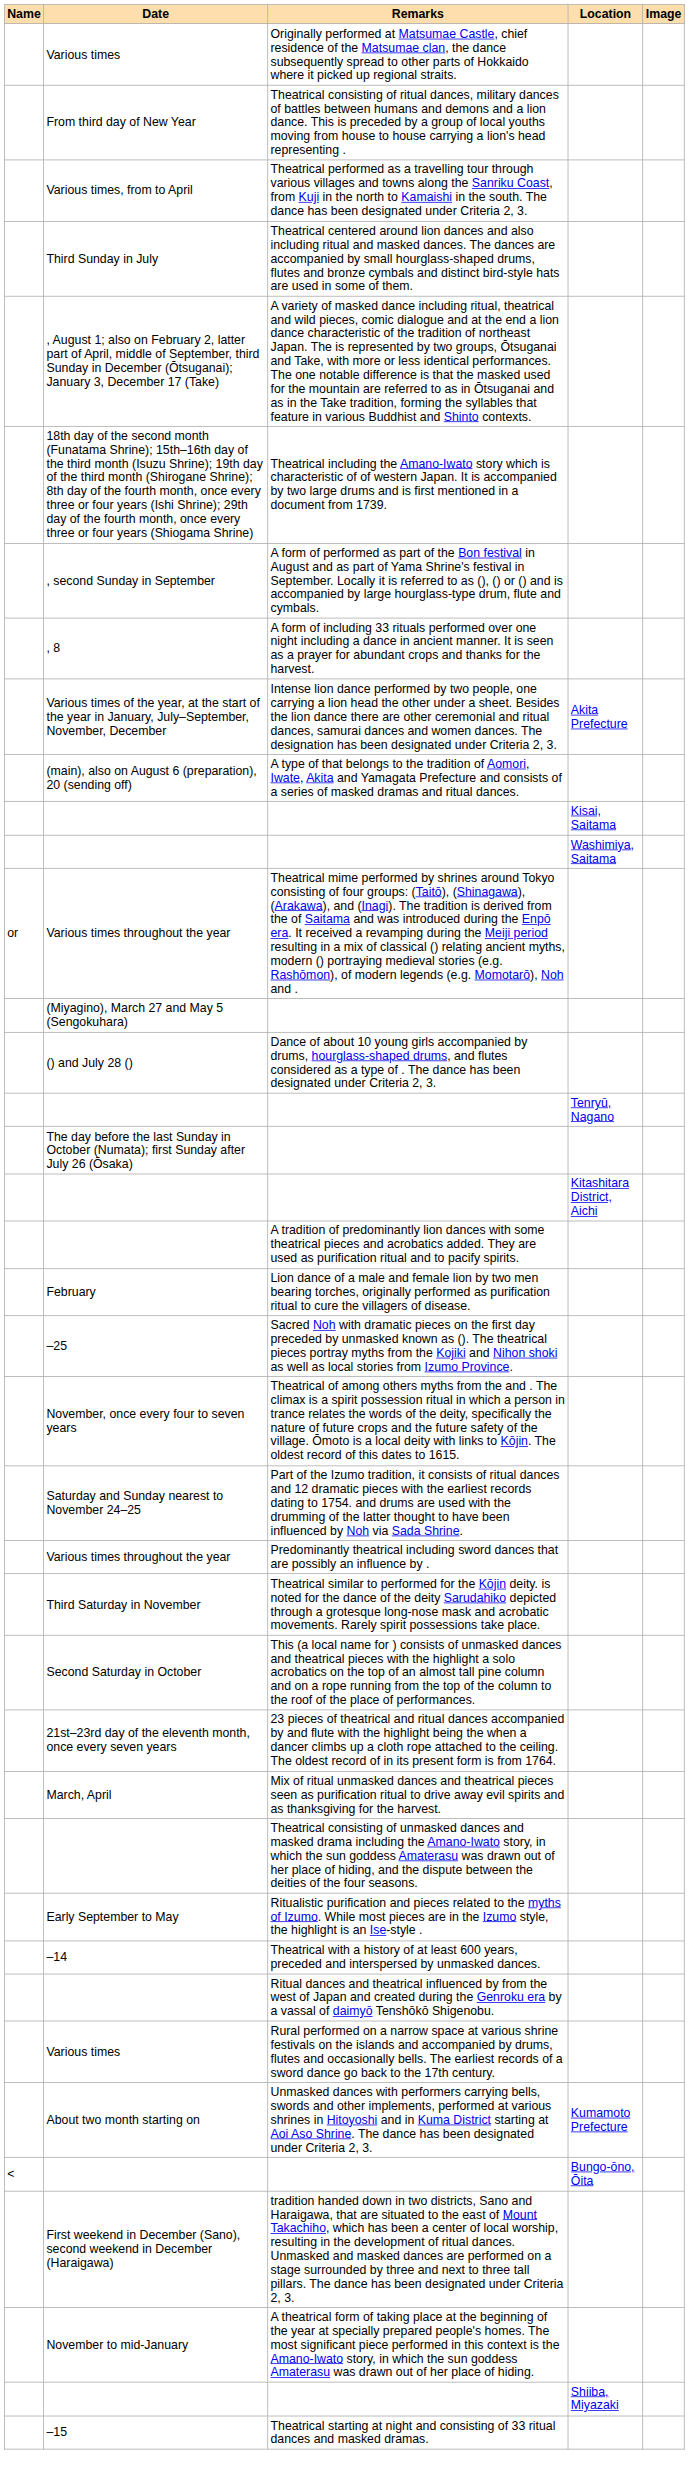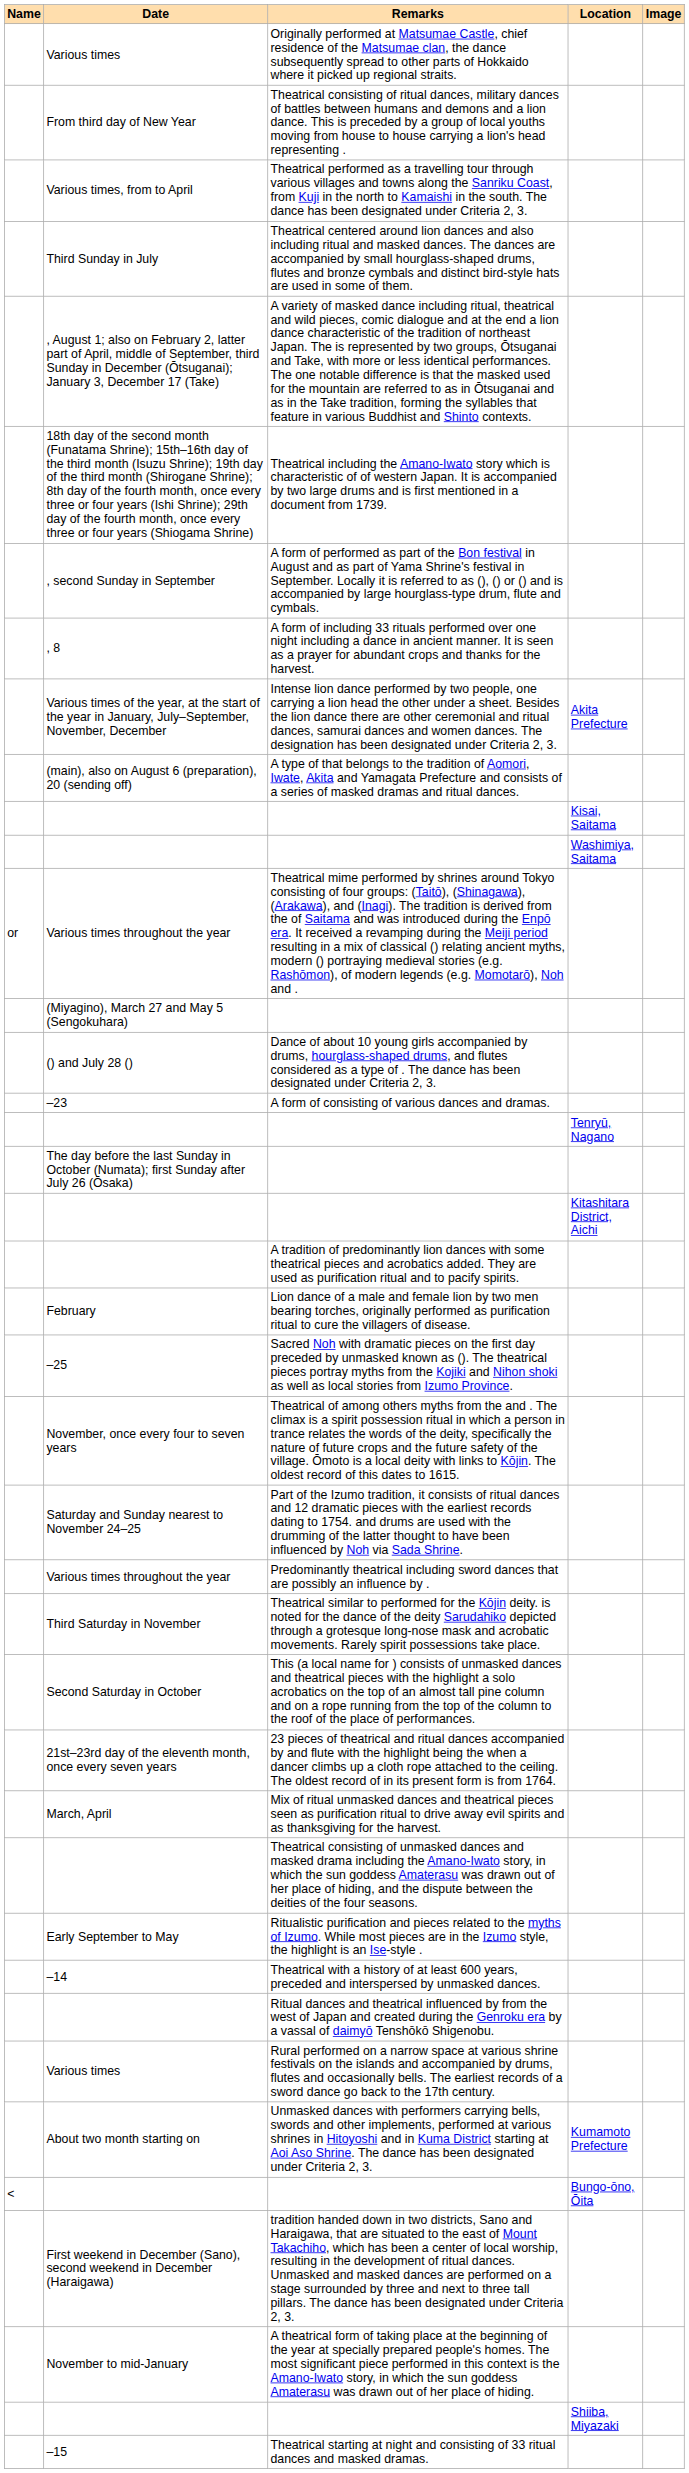 <table class="wikitable sortable" width="100%" style="background:#ffffff;">
 <tr>
 <th align="left" style="background:#ffdead;">Name</th>
 <th align="left" style="background:#ffdead;">Date</th>
 <th align="left" style="background:#ffdead;">Remarks</th>
 <th style="background:#ffdead;">Location</th>
 <th align="left" style="background:#ffdead;" class="unsortable">Image</th>
 </tr>
 <tr>
 <td></td>
 <td> Various times</td>
 <td>Originally performed at <a href='#'>Matsumae Castle</a>, chief residence of the <a href='#'>Matsumae clan</a>, the dance subsequently spread to other parts of Hokkaido where it picked up regional straits.</td>
 <td></td>
 <td></td>
 </tr>
 <tr>
 <td></td>
 <td>From third day of New Year</td>
 <td>Theatrical  consisting of ritual dances, military dances of battles between humans and demons and a lion dance. This is preceded by a group of local youths moving from house to house carrying a lion's head representing .</td>
 <td></td>
 <td></td>
 </tr>
 <tr>
 <td></td>
 <td>Various times, from  to April</td>
 <td>Theatrical  performed as a travelling tour through various villages and towns along the <a href='#'>Sanriku Coast</a>, from <a href='#'>Kuji</a> in the north to <a href='#'>Kamaishi</a> in the south. The dance has been designated under Criteria 2, 3.</td>
 <td></td>
 <td></td>
 </tr>
 <tr>
 <td></td>
 <td>Third Sunday in July</td>
 <td>Theatrical  centered around  lion dances and also including ritual and masked dances. The dances are accompanied by small hourglass-shaped drums, flutes and bronze cymbals and distinct bird-style hats are used in some of them.</td>
 <td></td>
 <td></td>
 </tr>
 <tr>
 <td></td>
 <td>, August 1; also on February 2, latter part of April, middle of September, third Sunday in December (Ōtsuganai); January 3, December 17 (Take)</td>
 <td>A variety of masked dance including ritual, theatrical and wild pieces, comic dialogue and at the end a lion dance characteristic of the  tradition of northeast Japan. The  is represented by two  groups, Ōtsuganai and Take, with more or less identical performances. The one notable difference is that the masked used for the mountain  are referred to as  in Ōtsuganai and as  in the Take tradition, forming the  syllables that feature in various Buddhist and <a href='#'>Shinto</a> contexts.</td>
 <td></td>
 <td></td>
 </tr>
 <tr>
 <td></td>
 <td>18th day of the second month (Funatama Shrine); 15th–16th day of the third month (Isuzu Shrine); 19th day of the third month (Shirogane Shrine); 8th day of the fourth month, once every three or four years (Ishi Shrine); 29th day of the fourth month, once every three or four years (Shiogama Shrine)</td>
 <td>Theatrical  including the <a href='#'>Amano-Iwato</a> story which is characteristic of  of western Japan. It is accompanied by two large  drums and is first mentioned in a document from 1739.</td>
 <td></td>
 <td></td>
 </tr>
 <tr>
 <td></td>
 <td>, second Sunday in September</td>
 <td>A form of  performed as part of the <a href='#'>Bon festival</a> in August and as part of Yama Shrine's festival in September. Locally it is referred to as  (),  () or  () and is accompanied by large hourglass-type drum, flute and cymbals.</td>
 <td></td>
 <td></td>
 </tr>
 <tr>
 <td></td>
 <td>, 8</td>
 <td>A form of  including 33 rituals performed over one night including a  dance in ancient manner. It is seen as a prayer for abundant crops and thanks for the harvest.</td>
 <td></td>
 <td></td>
 </tr>
 <tr>
 <td></td>
 <td>Various times of the year, at the start of the year in January, July–September, November, December</td>
 <td>Intense lion dance performed by two people, one carrying a lion head the other under a sheet. Besides the lion dance there are other ceremonial and ritual dances, samurai dances and women dances. The designation has been designated under Criteria 2, 3.</td>
 <td><a href='#'>Akita Prefecture</a></td>
 <td></td>
 </tr>
 <tr>
 <td></td>
 <td> (main), also on August 6 (preparation), 20 (sending  off)</td>
 <td>A type of  that belongs to the  tradition of <a href='#'>Aomori</a>, <a href='#'>Iwate</a>, <a href='#'>Akita</a> and Yamagata Prefecture and consists of a series of masked dramas and ritual dances.</td>
 <td></td>
 <td></td>
 </tr>
 <tr>
 <td></td>
 <td></td>
 <td></td>
 <td><a href='#'>Kisai, Saitama</a></td>
 <td></td>
 </tr>
 <tr>
 <td></td>
 <td></td>
 <td></td>
 <td><a href='#'>Washimiya, Saitama</a></td>
 <td></td>
 </tr>
 <tr>
 <td> or </td>
 <td> Various times throughout the year</td>
 <td>Theatrical mime performed by shrines around Tokyo consisting of four groups:  (<a href='#'>Taitō</a>),  (<a href='#'>Shinagawa</a>),  (<a href='#'>Arakawa</a>), and  (<a href='#'>Inagi</a>). The tradition is derived from the  of <a href='#'>Saitama</a> and was introduced during the <a href='#'>Enpō era</a>. It received a revamping during the <a href='#'>Meiji period</a> resulting in a mix of classical ()  relating ancient myths, modern ()  portraying medieval stories (e.g. <a href='#'>Rashōmon</a>),  of modern legends (e.g. <a href='#'>Momotarō</a>), <a href='#'>Noh</a> and .</td>
 <td></td>
 <td></td>
 </tr>
 <tr>
 <td></td>
 <td> (Miyagino), March 27 and May 5 (Sengokuhara)</td>
 <td></td>
 <td></td>
 <td></td>
 </tr>
 <tr>
 <td></td>
 <td> () and July 28 ()</td>
 <td>Dance of about 10 young girls accompanied by drums, <a href='#'>hourglass-shaped drums</a>, and flutes considered as a type of . The dance has been designated under Criteria 2, 3.</td>
+<td></td>
+<td></td>
+</tr>
+<tr>
+<td></td>
+<td>–23</td>
+<td>A form of  consisting of various dances and dramas.</td>
 <td></td>
 <td></td>
 </tr>
 <tr>
 <td></td>
 <td></td>
 <td></td>
 <td><a href='#'>Tenryū, Nagano</a></td>
 <td></td>
 </tr>
 <tr>
 <td></td>
 <td>The day before the last Sunday in October (Numata); first Sunday after July 26 (Ōsaka)</td>
 <td></td>
 <td></td>
 <td></td>
 </tr>
 <tr>
 <td></td>
 <td></td>
 <td></td>
 <td><a href='#'>Kitashitara District, Aichi</a></td>
 <td></td>
 </tr>
 <tr>
 <td></td>
 <td></td>
 <td>A tradition of predominantly lion dances with some theatrical pieces and acrobatics added. They are used as purification ritual and to pacify spirits.</td>
 <td></td>
 <td></td>
 </tr>
 <tr>
 <td></td>
 <td>February</td>
 <td>Lion dance of a male and female lion by two men bearing torches, originally performed as purification ritual to cure the villagers of disease.</td>
 <td></td>
 <td></td>
 </tr>
 <tr>
 <td></td>
 <td>–25</td>
 <td>Sacred <a href='#'>Noh</a> with dramatic pieces on the first day preceded by unmasked  known as  (). The theatrical pieces portray myths from the <a href='#'>Kojiki</a> and <a href='#'>Nihon shoki</a> as well as local stories from <a href='#'>Izumo Province</a>.</td>
 <td></td>
 <td></td>
 </tr>
 <tr>
 <td></td>
 <td>November, once every four to seven years</td>
 <td>Theatrical  of among others myths from the  and . The climax is a spirit possession ritual in which a person in trance relates the words of the deity, specifically the nature of future crops and the future safety of the village. Ōmoto is a local deity with links to <a href='#'>Kōjin</a>. The oldest record of this  dates to 1615.</td>
 <td></td>
 <td></td>
 </tr>
 <tr>
 <td></td>
 <td>Saturday and Sunday nearest to November 24–25</td>
 <td>Part of the Izumo  tradition, it consists of ritual dances and 12 dramatic pieces with the earliest records dating to 1754.  and  drums are used with the drumming of the latter thought to have been influenced by <a href='#'>Noh</a> via <a href='#'>Sada Shrine</a>.</td>
 <td></td>
 <td></td>
 </tr>
 <tr>
 <td></td>
 <td> Various times throughout the year</td>
 <td>Predominantly theatrical  including sword dances that are possibly an influence by .</td>
 <td></td>
 <td></td>
 </tr>
 <tr>
 <td></td>
 <td>Third Saturday in November</td>
 <td>Theatrical  similar to  performed for the <a href='#'>Kōjin</a> deity.  is noted for the dance of the deity <a href='#'>Sarudahiko</a> depicted through a grotesque long-nose mask and acrobatic movements. Rarely spirit possessions take place.</td>
 <td></td>
 <td></td>
 </tr>
 <tr>
 <td></td>
 <td>Second Saturday in October</td>
 <td>This  (a local name for ) consists of unmasked dances and theatrical pieces with the highlight a solo acrobatics on the top of an almost  tall pine column and on a rope running from the top of the column to the roof of the place of  performances.</td>
 <td></td>
 <td></td>
 </tr>
 <tr>
 <td></td>
 <td>21st–23rd day of the eleventh month, once every seven years</td>
 <td>23 pieces of theatrical and ritual dances accompanied by  and flute with the highlight being the  when a dancer climbs up a cloth rope attached to the ceiling. The oldest record of  in its present form is from 1764.</td>
 <td></td>
 <td></td>
 </tr>
 <tr>
 <td></td>
 <td>March, April</td>
 <td>Mix of ritual unmasked dances and theatrical pieces seen as purification ritual to drive away evil spirits and as thanksgiving for the harvest.</td>
 <td></td>
 <td></td>
 </tr>
 <tr>
 <td></td>
 <td></td>
 <td>Theatrical  consisting of unmasked dances and masked drama including the <a href='#'>Amano-Iwato</a> story, in which the sun goddess <a href='#'>Amaterasu</a> was drawn out of her place of hiding, and the dispute between the deities of the four seasons.</td>
 <td></td>
 <td></td>
 </tr>
 <tr>
 <td></td>
 <td>Early September to May</td>
 <td>Ritualistic purification  and pieces related to the <a href='#'>myths of Izumo</a>. While most pieces are in the <a href='#'>Izumo</a> style, the highlight is an <a href='#'>Ise</a>-style .</td>
 <td></td>
 <td></td>
 </tr>
 <tr>
 <td></td>
 <td>–14</td>
 <td>Theatrical  with a history of at least 600 years, preceded and interspersed by unmasked dances.</td>
 <td></td>
 <td></td>
 </tr>
 <tr>
 <td></td>
 <td></td>
 <td>Ritual dances and theatrical  influenced by  from the west of Japan and created during the <a href='#'>Genroku era</a> by a vassal of <a href='#'>daimyō</a> Tenshōkō Shigenobu.</td>
 <td></td>
 <td></td>
 </tr>
 <tr>
 <td></td>
 <td> Various times</td>
 <td>Rural  performed on a narrow space at various shrine festivals on the islands and accompanied by drums, flutes and occasionally bells. The earliest records of a  sword dance go back to the 17th century.</td>
 <td></td>
 <td></td>
 </tr>
 <tr>
 <td></td>
 <td>About two month starting on </td>
 <td>Unmasked dances with performers carrying bells, swords and other implements, performed at various shrines in <a href='#'>Hitoyoshi</a> and in <a href='#'>Kuma District</a> starting at <a href='#'>Aoi Aso Shrine</a>. The dance has been designated under Criteria 2, 3.</td>
 <td><a href='#'>Kumamoto Prefecture</a></td>
 <td></td>
 </tr>
 <tr>
 <td><</td>
 <td></td>
 <td></td>
 <td><a href='#'>Bungo-ōno, Ōita</a></td>
 <td></td>
 </tr>
 <tr>
 <td></td>
 <td>First weekend in December (Sano), second weekend in December (Haraigawa)</td>
 <td> tradition handed down in two districts, Sano and Haraigawa, that are situated to the east of <a href='#'>Mount Takachiho</a>, which has been a center of local worship, resulting in the development of ritual  dances. Unmasked and masked dances are performed on a stage surrounded by three  and next to three tall pillars. The dance has been designated under Criteria 2, 3.</td>
 <td></td>
 <td></td>
 </tr>
 <tr>
 <td></td>
 <td> November to mid-January</td>
 <td>A theatrical form of  taking place at the beginning of the year at specially prepared people's homes. The most significant piece performed in this context is the <a href='#'>Amano-Iwato</a> story, in which the sun goddess <a href='#'>Amaterasu</a> was drawn out of her place of hiding.</td>
 <td></td>
 <td></td>
 </tr>
 <tr>
 <td></td>
 <td></td>
 <td></td>
 <td><a href='#'>Shiiba, Miyazaki</a></td>
 <td></td>
 </tr>
 <tr>
 <td></td>
 <td>–15</td>
 <td>Theatrical  starting at night and consisting of 33 ritual dances and masked dramas.</td>
 <td></td>
 <td></td>
 </tr>
 </table>
